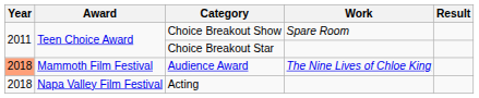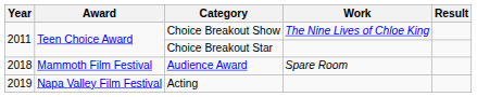 <table class="wikitable">
 <tr>
 <th>Year</th>
 <th>Award</th>
 <th>Category</th>
 <th>Work</th>
 <th>Result</th>
 </tr>
 <tr>
 <td rowspan="2">2011</td>
 <td rowspan="2"><a href='#'>Teen Choice Award</a></td>
 <td>Choice Breakout Show</td>
-<td><em>Spare Room</em></td>
+<td><em><a href='#'>The Nine Lives of Chloe King</a></em></td>
 <td></td>
 </tr>
 <tr>
 <td>Choice Breakout Star</td>
 <td></td>
 <td></td>
 </tr>
 <tr>
-<td style="background: lightsalmon;">2018</td>
+<td>2018</td>
 <td><a href='#'>Mammoth Film Festival</a></td>
 <td><a href='#'>Audience Award</a></td>
-<td><em><a href='#'>The Nine Lives of Chloe King</a></em></td>
+<td><em>Spare Room</em></td>
 <td></td>
 </tr>
 <tr>
-<td>2018</td>
+<td>2019</td>
 <td><a href='#'>Napa Valley Film Festival</a></td>
 <td>Acting</td>
 <td></td>
 <td></td>
 </tr>
 </table>
